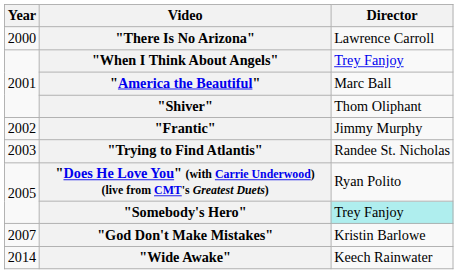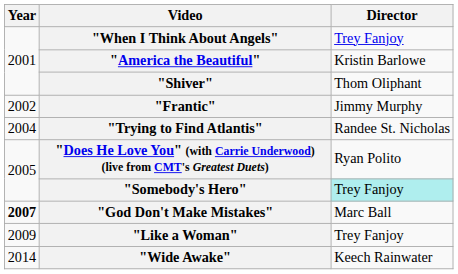 <table class="wikitable plainrowheaders" style="text-align:center;">
 <tr>
 <th>Year</th>
 <th style="width:20em;">Video</th>
 <th>Director</th>
-</tr>
-<tr>
-<td>2000</td>
-<th scope="row">"There Is No Arizona"</th>
-<td align="left">Lawrence Carroll</td>
 </tr>
 <tr>
 <td rowspan="3">2001</td>
 <th scope="row">"When I Think About Angels"</th>
 <td align="left"><a href='#'>Trey Fanjoy</a></td>
 </tr>
 <tr>
 <th scope="row">"<a href='#'>America the Beautiful</a>"</th>
-<td align="left">Marc Ball</td>
+<td align="left">Kristin Barlowe</td>
 </tr>
 <tr>
 <th scope="row">"Shiver"</th>
 <td align="left">Thom Oliphant</td>
 </tr>
 <tr>
 <td>2002</td>
 <th scope="row">"Frantic"</th>
 <td align="left">Jimmy Murphy</td>
 </tr>
 <tr>
-<td>2003</td>
+<td>2004</td>
 <th scope="row">"Trying to Find Atlantis"</th>
 <td align="left">Randee St. Nicholas</td>
 </tr>
 <tr>
 <td rowspan="2">2005</td>
 <th scope="row">"<a href='#'>Does He Love You</a>" <small>(with <a href='#'>Carrie Underwood</a>)<br>(live from <a href='#'>CMT</a>'s <em>Greatest Duets</em>)</small></th>
 <td align="left">Ryan Polito</td>
 </tr>
 <tr>
 <th scope="row">"Somebody's Hero"</th>
 <td align="left" style="background: paleturquoise;">Trey Fanjoy</td>
 </tr>
 <tr>
-<td>2007</td>
+<td><strong>2007</strong></td>
 <th scope="row">"God Don't Make Mistakes"</th>
-<td align="left">Kristin Barlowe</td>
+<td align="left">Marc Ball</td>
+</tr>
+<tr>
+<td>2009</td>
+<th scope="row">"Like a Woman"</th>
+<td align="left">Trey Fanjoy</td>
 </tr>
 <tr>
 <td>2014</td>
 <th scope="row">"Wide Awake"</th>
 <td align="left">Keech Rainwater</td>
 </tr>
 </table>
